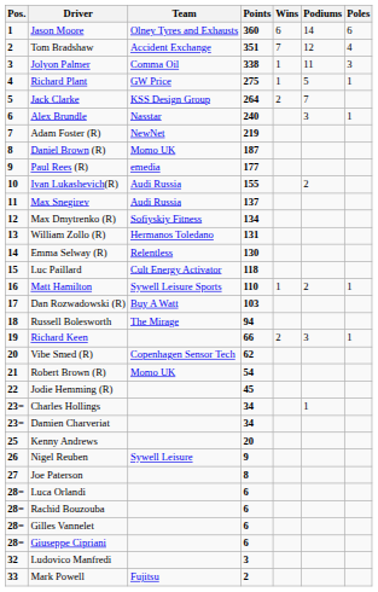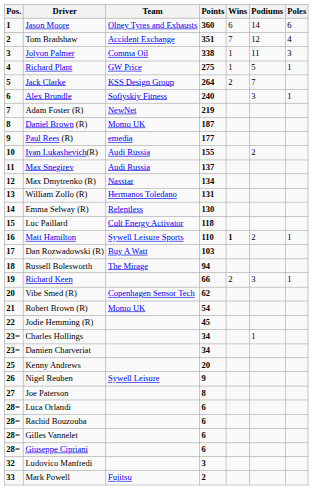 <table class="wikitable" style="font-size: 85%;">
 <tr>
 <th>Pos.</th>
 <th>Driver</th>
 <th>Team</th>
 <th>Points</th>
 <th>Wins</th>
 <th>Podiums</th>
 <th>Poles</th>
 </tr>
 <tr>
 <td><strong>1</strong></td>
 <td> <a href='#'>Jason Moore</a></td>
 <td><a href='#'>Olney Tyres and Exhausts</a></td>
 <td><strong>360</strong></td>
 <td>6</td>
 <td>14</td>
 <td>6</td>
 </tr>
 <tr>
 <td><strong>2</strong></td>
 <td> Tom Bradshaw</td>
 <td><a href='#'>Accident Exchange</a></td>
 <td><strong>351</strong></td>
 <td>7</td>
 <td>12</td>
 <td>4</td>
 </tr>
 <tr>
 <td><strong>3</strong></td>
 <td> <a href='#'>Jolyon Palmer</a></td>
 <td><a href='#'>Comma Oil</a></td>
 <td><strong>338</strong></td>
 <td>1</td>
 <td>11</td>
 <td>3</td>
 </tr>
 <tr>
 <td><strong>4</strong></td>
 <td> <a href='#'>Richard Plant</a></td>
 <td><a href='#'>GW Price</a></td>
 <td><strong>275</strong></td>
 <td>1</td>
 <td>5</td>
 <td>1</td>
 </tr>
 <tr>
 <td><strong>5</strong></td>
 <td> <a href='#'>Jack Clarke</a></td>
 <td><a href='#'>KSS Design Group</a></td>
 <td><strong>264</strong></td>
 <td>2</td>
 <td>7</td>
 <td></td>
 </tr>
 <tr>
 <td><strong>6</strong></td>
 <td> <a href='#'>Alex Brundle</a></td>
-<td><a href='#'>Nasstar</a></td>
+<td><a href='#'>Sofiyskiy Fitness</a></td>
 <td><strong>240</strong></td>
 <td></td>
 <td>3</td>
 <td>1</td>
 </tr>
 <tr>
 <td><strong>7</strong></td>
 <td> Adam Foster (R)</td>
 <td><a href='#'>NewNet</a></td>
 <td><strong>219</strong></td>
 <td></td>
 <td></td>
 <td></td>
 </tr>
 <tr>
 <td><strong>8</strong></td>
 <td> <a href='#'>Daniel Brown</a> (R)</td>
 <td><a href='#'>Momo UK</a></td>
 <td><strong>187</strong></td>
 <td></td>
 <td></td>
 <td></td>
 </tr>
 <tr>
 <td><strong>9</strong></td>
 <td> <a href='#'>Paul Rees</a> (R)</td>
 <td><a href='#'>emedia</a></td>
 <td><strong>177</strong></td>
 <td></td>
 <td></td>
 <td></td>
 </tr>
 <tr>
 <td><strong>10</strong></td>
 <td> <a href='#'>Ivan Lukashevich</a>(R)</td>
 <td><a href='#'>Audi Russia</a></td>
 <td><strong>155</strong></td>
 <td></td>
 <td>2</td>
 <td></td>
 </tr>
 <tr>
 <td><strong>11</strong></td>
 <td> <a href='#'>Max Snegirev</a></td>
 <td><a href='#'>Audi Russia</a></td>
 <td><strong>137</strong></td>
 <td></td>
 <td></td>
 <td></td>
 </tr>
 <tr>
 <td><strong>12</strong></td>
 <td> Max Dmytrenko (R)</td>
-<td><a href='#'>Sofiyskiy Fitness</a></td>
+<td><a href='#'>Nasstar</a></td>
 <td><strong>134</strong></td>
 <td></td>
 <td></td>
 <td></td>
 </tr>
 <tr>
 <td><strong>13</strong></td>
 <td> William Zollo (R)</td>
 <td><a href='#'>Hermanos Toledano</a></td>
 <td><strong>131</strong></td>
 <td></td>
 <td></td>
 <td></td>
 </tr>
 <tr>
 <td><strong>14</strong></td>
 <td> Emma Selway (R)</td>
 <td><a href='#'>Relentless</a></td>
 <td><strong>130</strong></td>
 <td></td>
 <td></td>
 <td></td>
 </tr>
 <tr>
 <td><strong>15</strong></td>
 <td> Luc Paillard</td>
 <td><a href='#'>Cult Energy Activator</a></td>
 <td><strong>118</strong></td>
 <td></td>
 <td></td>
 <td></td>
 </tr>
 <tr>
 <td><strong>16</strong></td>
 <td> <a href='#'>Matt Hamilton</a></td>
 <td><a href='#'>Sywell Leisure Sports</a></td>
 <td><strong>110</strong></td>
-<td>1</td>
+<td><strong>1</strong></td>
 <td>2</td>
 <td>1</td>
 </tr>
 <tr>
 <td><strong>17</strong></td>
 <td> Dan Rozwadowski (R)</td>
 <td><a href='#'>Buy A Watt</a></td>
 <td><strong>103</strong></td>
 <td></td>
 <td></td>
 <td></td>
 </tr>
 <tr>
 <td><strong>18</strong></td>
 <td> Russell Bolesworth</td>
 <td><a href='#'>The Mirage</a></td>
 <td><strong>94</strong></td>
 <td></td>
 <td></td>
 <td></td>
 </tr>
 <tr>
 <td><strong>19</strong></td>
 <td> <a href='#'>Richard Keen</a></td>
 <td></td>
 <td><strong>66</strong></td>
 <td>2</td>
 <td>3</td>
 <td>1</td>
 </tr>
 <tr>
 <td><strong>20</strong></td>
 <td> Vibe Smed (R)</td>
 <td><a href='#'>Copenhagen Sensor Tech</a></td>
 <td><strong>62</strong></td>
 <td></td>
 <td></td>
 <td></td>
 </tr>
 <tr>
 <td><strong>21</strong></td>
 <td> Robert Brown (R)</td>
 <td><a href='#'>Momo UK</a></td>
 <td><strong>54</strong></td>
 <td></td>
 <td></td>
 <td></td>
 </tr>
 <tr>
 <td><strong>22</strong></td>
 <td> Jodie Hemming (R)</td>
 <td></td>
 <td><strong>45</strong></td>
 <td></td>
 <td></td>
 <td></td>
 </tr>
 <tr>
 <td><strong>23=</strong></td>
 <td> Charles Hollings</td>
 <td></td>
 <td><strong>34</strong></td>
 <td></td>
 <td>1</td>
 <td></td>
 </tr>
 <tr>
 <td><strong>23=</strong></td>
 <td> Damien Charveriat</td>
 <td></td>
 <td><strong>34</strong></td>
 <td></td>
 <td></td>
 <td></td>
 </tr>
 <tr>
 <td><strong>25</strong></td>
 <td> Kenny Andrews</td>
 <td></td>
 <td><strong>20</strong></td>
 <td></td>
 <td></td>
 <td></td>
 </tr>
 <tr>
 <td><strong>26</strong></td>
 <td> Nigel Reuben</td>
 <td><a href='#'>Sywell Leisure</a></td>
 <td><strong>9</strong></td>
 <td></td>
 <td></td>
 <td></td>
 </tr>
 <tr>
 <td><strong>27</strong></td>
 <td> Joe Paterson</td>
 <td></td>
 <td><strong>8</strong></td>
 <td></td>
 <td></td>
 <td></td>
 </tr>
 <tr>
 <td><strong>28=</strong></td>
 <td> Luca Orlandi</td>
 <td></td>
 <td><strong>6</strong></td>
 <td></td>
 <td></td>
 <td></td>
 </tr>
 <tr>
 <td><strong>28=</strong></td>
 <td> Rachid Bouzouba</td>
 <td></td>
 <td><strong>6</strong></td>
 <td></td>
 <td></td>
 <td></td>
 </tr>
 <tr>
 <td><strong>28=</strong></td>
 <td> Gilles Vannelet</td>
 <td></td>
 <td><strong>6</strong></td>
 <td></td>
 <td></td>
 <td></td>
 </tr>
 <tr>
 <td><strong>28=</strong></td>
 <td> <a href='#'>Giuseppe Cipriani</a></td>
 <td></td>
 <td><strong>6</strong></td>
 <td></td>
 <td></td>
 <td></td>
 </tr>
 <tr>
 <td><strong>32</strong></td>
 <td> Ludovico Manfredi</td>
 <td></td>
 <td><strong>3</strong></td>
 <td></td>
 <td></td>
 <td></td>
 </tr>
 <tr>
 <td><strong>33</strong></td>
 <td> Mark Powell</td>
 <td><a href='#'>Fujitsu</a></td>
 <td><strong>2</strong></td>
 <td></td>
 <td></td>
 <td></td>
 </tr>
 </table>
